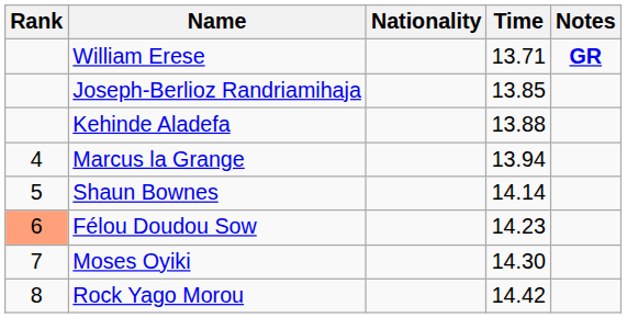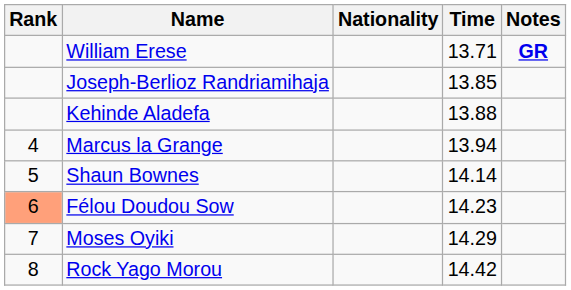 <table class="wikitable sortable" style="text-align:center">
 <tr>
 <th>Rank</th>
 <th>Name</th>
 <th>Nationality</th>
 <th>Time</th>
 <th>Notes</th>
 </tr>
 <tr>
 <td></td>
 <td align=left><a href='#'>William Erese</a></td>
 <td align=left></td>
 <td>13.71</td>
 <td><strong><a href='#'>GR</a></strong></td>
 </tr>
 <tr>
 <td></td>
 <td align=left><a href='#'>Joseph-Berlioz Randriamihaja</a></td>
 <td align=left></td>
 <td>13.85</td>
 <td></td>
 </tr>
 <tr>
 <td></td>
 <td align=left><a href='#'>Kehinde Aladefa</a></td>
 <td align=left></td>
 <td>13.88</td>
 <td></td>
 </tr>
 <tr>
 <td>4</td>
 <td align=left><a href='#'>Marcus la Grange</a></td>
 <td align=left></td>
 <td>13.94</td>
 <td></td>
 </tr>
 <tr>
 <td>5</td>
 <td align=left><a href='#'>Shaun Bownes</a></td>
 <td align=left></td>
 <td>14.14</td>
 <td></td>
 </tr>
 <tr>
 <td style="background: lightsalmon;">6</td>
 <td align=left><a href='#'>Félou Doudou Sow</a></td>
 <td align=left></td>
 <td>14.23</td>
 <td></td>
 </tr>
 <tr>
 <td>7</td>
 <td align=left><a href='#'>Moses Oyiki</a></td>
 <td align=left></td>
-<td>14.30</td>
+<td>14.29</td>
 <td></td>
 </tr>
 <tr>
 <td>8</td>
 <td align=left><a href='#'>Rock Yago Morou</a></td>
 <td align=left></td>
 <td>14.42</td>
 <td></td>
 </tr>
 </table>
